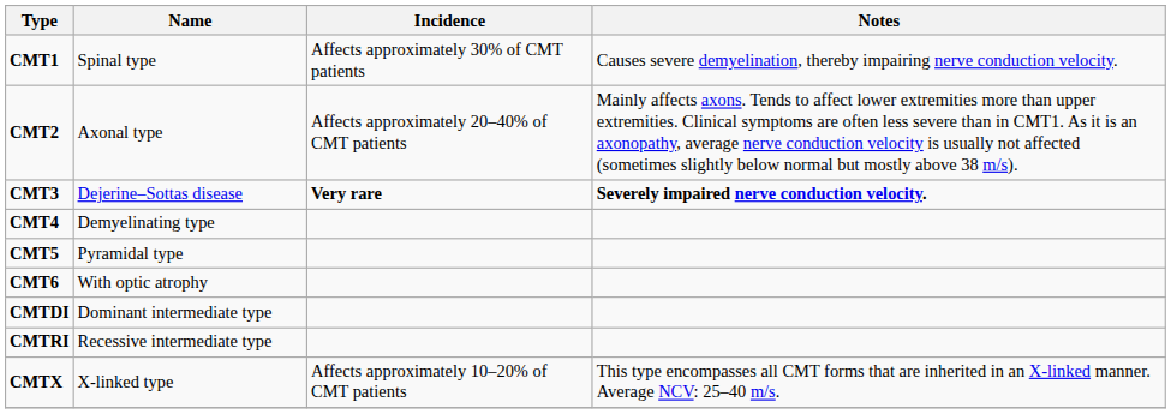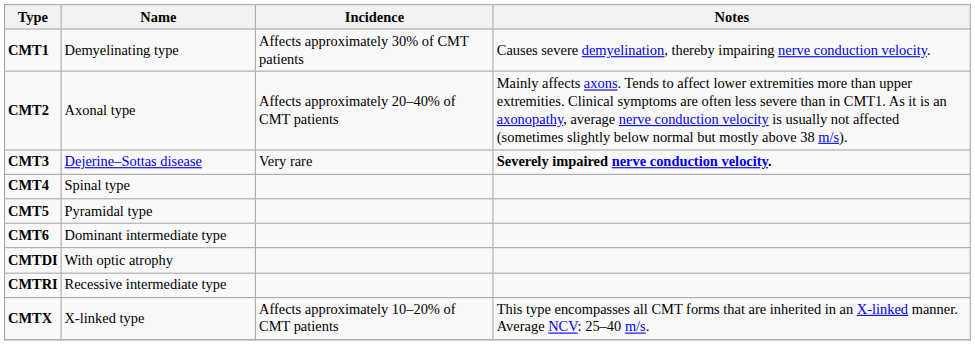 <table class="wikitable"  style="text-align: left; font-size: small;">
 <tr>
 <th>Type</th>
 <th style="width:13em">Name</th>
 <th style="width:16em">Incidence</th>
 <th>Notes</th>
 </tr>
 <tr>
 <td><strong>CMT1</strong></td>
-<td>Spinal type</td>
+<td>Demyelinating type</td>
 <td>Affects approximately 30% of CMT patients</td>
 <td>Causes severe <a href='#'>demyelination</a>, thereby impairing <a href='#'>nerve conduction velocity</a>.</td>
 </tr>
 <tr>
 <td><strong>CMT2</strong></td>
 <td>Axonal type</td>
 <td>Affects approximately 20–40% of CMT patients</td>
 <td>Mainly affects <a href='#'>axons</a>. Tends to affect lower extremities more than upper extremities. Clinical symptoms are often less severe than in CMT1. As it is an <a href='#'>axonopathy</a>, average <a href='#'>nerve conduction velocity</a> is usually not affected (sometimes slightly below normal but mostly above 38 <a href='#'>m/s</a>).</td>
 </tr>
 <tr>
 <td><strong>CMT3</strong></td>
 <td><a href='#'>Dejerine–Sottas disease</a></td>
-<td><strong>Very rare</strong></td>
+<td>Very rare</td>
 <td><strong>Severely impaired <a href='#'>nerve conduction velocity</a>.</strong></td>
 </tr>
 <tr>
 <td><strong>CMT4</strong></td>
-<td>Demyelinating type</td>
+<td>Spinal type</td>
 <td></td>
 <td></td>
 </tr>
 <tr>
 <td><strong>CMT5</strong></td>
 <td>Pyramidal type</td>
 <td></td>
 <td></td>
 </tr>
 <tr>
 <td><strong>CMT6</strong></td>
-<td>With optic atrophy</td>
+<td>Dominant intermediate type</td>
 <td></td>
 <td></td>
 </tr>
 <tr>
 <td><strong>CMTDI</strong></td>
-<td>Dominant intermediate type</td>
+<td>With optic atrophy</td>
 <td></td>
 <td></td>
 </tr>
 <tr>
 <td><strong>CMTRI</strong></td>
 <td>Recessive intermediate type</td>
 <td></td>
 <td></td>
 </tr>
 <tr>
 <td><strong>CMTX</strong></td>
 <td>X-linked type</td>
 <td>Affects approximately 10–20% of CMT patients</td>
 <td>This type encompasses all CMT forms that are inherited in an <a href='#'>X-linked</a> manner. Average <a href='#'>NCV</a>: 25–40 <a href='#'>m/s</a>.</td>
 </tr>
 <tr>
 </tr>
 </table>
